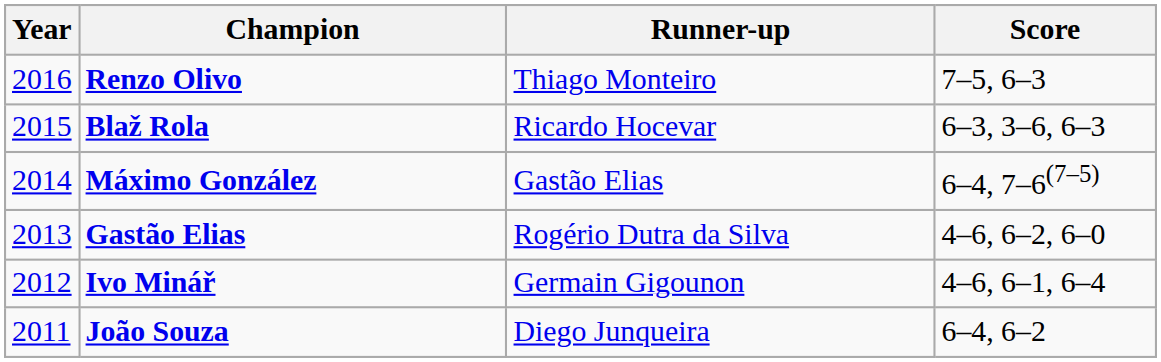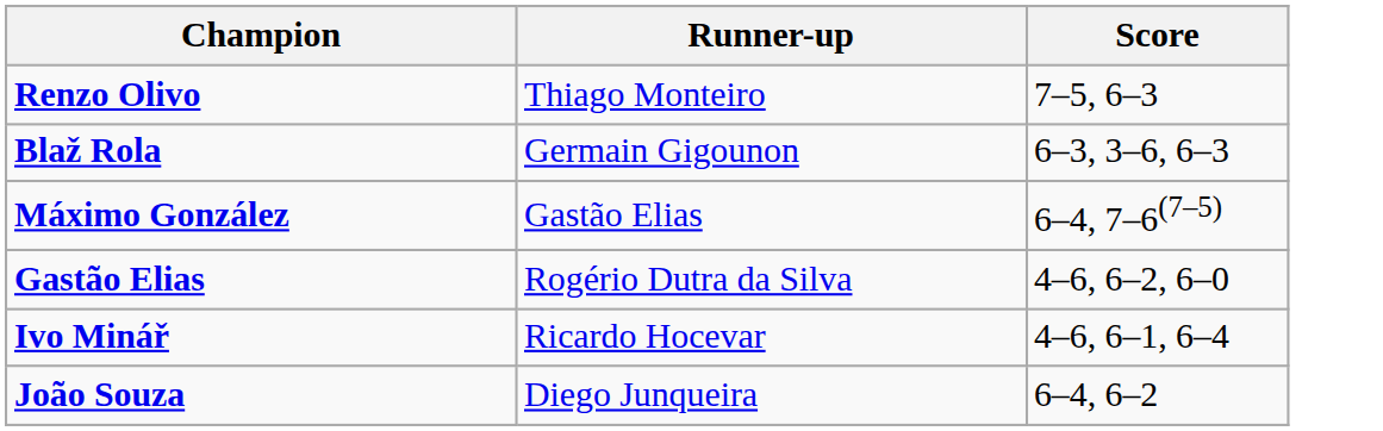 <table class="wikitable" style="font-size:90%">
 <tr>
-<th>Year</th>
 <th width="200">Champion</th>
 <th width="200">Runner-up</th>
 <th width="100">Score</th>
 </tr>
 <tr>
-<td><a href='#'>2016</a></td>
 <td> <strong><a href='#'>Renzo Olivo</a></strong></td>
 <td> <a href='#'>Thiago Monteiro</a></td>
 <td>7–5, 6–3</td>
 </tr>
 <tr>
-<td><a href='#'>2015</a></td>
 <td> <strong><a href='#'>Blaž Rola</a> </strong></td>
-<td> <a href='#'>Ricardo Hocevar</a></td>
+<td> <a href='#'>Germain Gigounon</a></td>
 <td>6–3, 3–6, 6–3</td>
 </tr>
 <tr>
-<td><a href='#'>2014</a></td>
 <td> <strong><a href='#'>Máximo González</a></strong></td>
 <td> <a href='#'>Gastão Elias</a></td>
 <td>6–4, 7–6<sup>(7–5)</sup></td>
 </tr>
 <tr>
-<td><a href='#'>2013</a></td>
 <td> <strong><a href='#'>Gastão Elias</a></strong></td>
 <td> <a href='#'>Rogério Dutra da Silva</a></td>
 <td>4–6, 6–2, 6–0</td>
 </tr>
 <tr>
-<td><a href='#'>2012</a></td>
 <td> <strong><a href='#'>Ivo Minář</a></strong></td>
-<td> <a href='#'>Germain Gigounon</a></td>
+<td> <a href='#'>Ricardo Hocevar</a></td>
 <td>4–6, 6–1, 6–4</td>
 </tr>
 <tr>
-<td><a href='#'>2011</a></td>
 <td> <strong><a href='#'>João Souza</a></strong></td>
 <td> <a href='#'>Diego Junqueira</a></td>
 <td>6–4, 6–2</td>
 </tr>
 </table>
